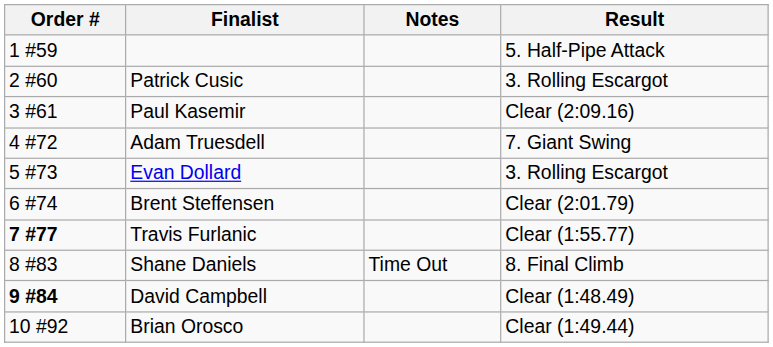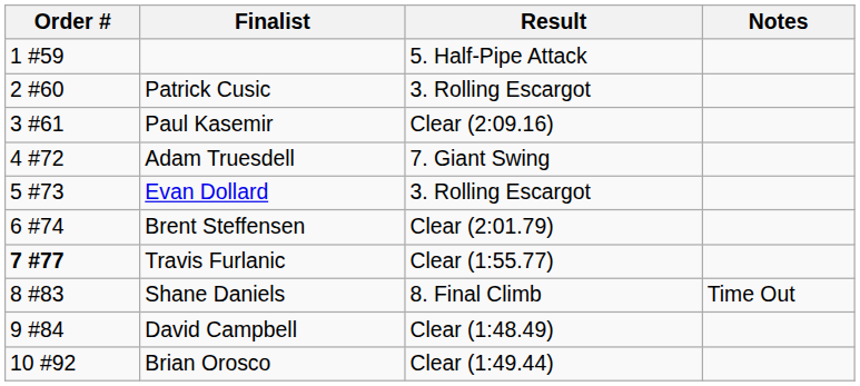 <table class="wikitable" style="width:50%;">
 <tr>
 <th>Order #</th>
 <th>Finalist</th>
+<th>Result</th>
 <th>Notes</th>
-<th>Result</th>
 </tr>
 <tr>
 <td>1 #59</td>
 <td></td>
+<td>5. Half-Pipe Attack</td>
 <td></td>
-<td>5. Half-Pipe Attack</td>
 </tr>
 <tr>
 <td>2 #60</td>
 <td>Patrick Cusic</td>
+<td>3. Rolling Escargot</td>
 <td></td>
-<td>3. Rolling Escargot</td>
 </tr>
 <tr>
 <td>3 #61</td>
 <td>Paul Kasemir</td>
+<td>Clear (2:09.16)</td>
 <td></td>
-<td>Clear (2:09.16)</td>
 </tr>
 <tr>
 <td>4 #72</td>
 <td>Adam Truesdell</td>
+<td>7. Giant Swing</td>
 <td></td>
-<td>7. Giant Swing</td>
 </tr>
 <tr>
 <td>5 #73</td>
 <td><a href='#'>Evan Dollard</a></td>
+<td>3. Rolling Escargot</td>
 <td></td>
-<td>3. Rolling Escargot</td>
 </tr>
 <tr>
 <td>6 #74</td>
 <td>Brent Steffensen</td>
+<td>Clear (2:01.79)</td>
 <td></td>
-<td>Clear (2:01.79)</td>
 </tr>
 <tr>
 <td><strong>7 #77</strong></td>
 <td>Travis Furlanic</td>
+<td>Clear (1:55.77)</td>
 <td></td>
-<td>Clear (1:55.77)</td>
 </tr>
 <tr>
 <td>8 #83</td>
 <td>Shane Daniels</td>
+<td>8. Final Climb</td>
 <td>Time Out</td>
-<td>8. Final Climb</td>
 </tr>
 <tr>
-<td><strong>9 #84</strong></td>
+<td>9 #84</td>
 <td>David Campbell</td>
+<td>Clear (1:48.49)</td>
 <td></td>
-<td>Clear (1:48.49)</td>
 </tr>
 <tr>
 <td>10 #92</td>
 <td>Brian Orosco</td>
+<td>Clear (1:49.44)</td>
 <td></td>
-<td>Clear (1:49.44)</td>
 </tr>
 </table>
